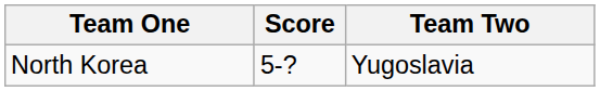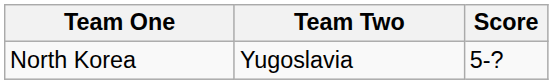 <table class="wikitable">
 <tr>
 <th width=150>Team One</th>
+<th width=150>Team Two</th>
 <th width=50>Score</th>
-<th width=150>Team Two</th>
 </tr>
 <tr>
 <td>North Korea</td>
+<td>Yugoslavia</td>
 <td>5-?</td>
-<td>Yugoslavia</td>
 </tr>
 </table>
